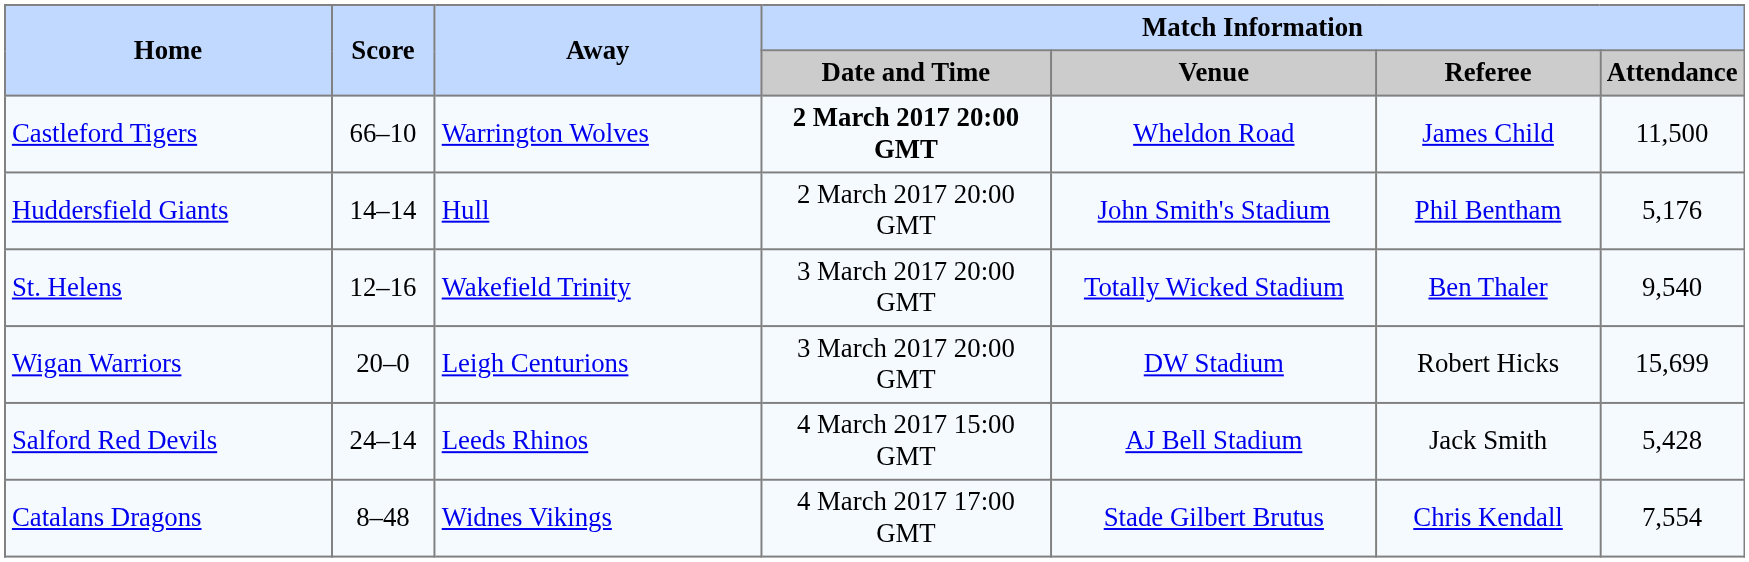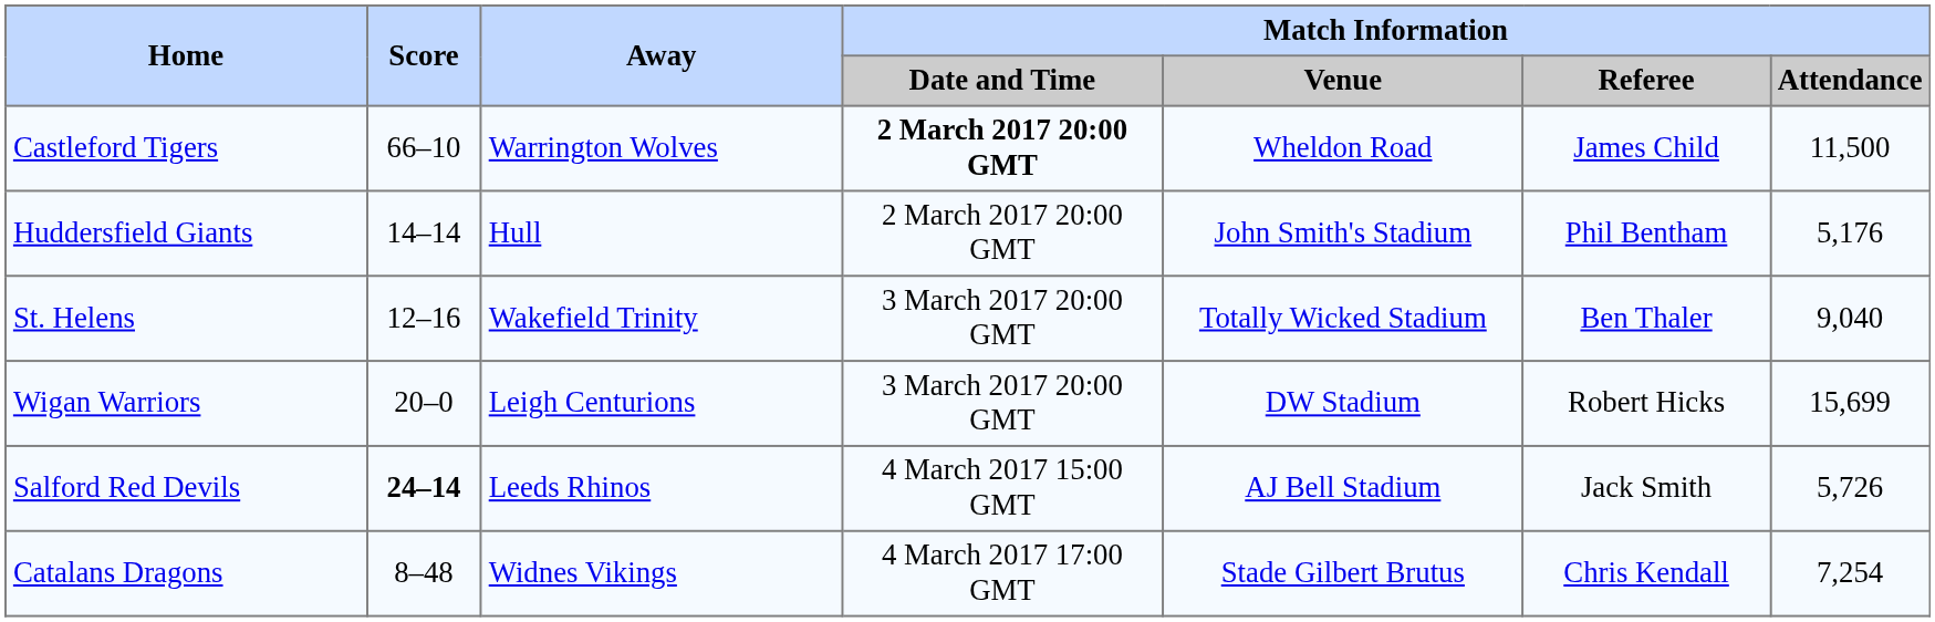 <table border=1 style="border-collapse:collapse; font-size:85%; text-align:center;" cellpadding=3 cellspacing=0 width=100%>
 <tr bgcolor=#C1D8FF>
 <th rowspan=2 width=19%>Home</th>
 <th rowspan=2 width=6%>Score</th>
 <th rowspan=2 width=19%>Away</th>
 <th colspan=6>Match Information</th>
 </tr>
 <tr bgcolor=#CCCCCC>
 <th width=17%>Date and Time</th>
 <th width=19%>Venue</th>
 <th width=13%>Referee</th>
 <th width=7%>Attendance</th>
 </tr>
 <tr bgcolor=#F5FAFF>
 <td align=left> <a href='#'>Castleford Tigers</a></td>
 <td>66–10</td>
 <td align=left> <a href='#'>Warrington Wolves</a></td>
 <td><strong>2 March 2017 20:00 GMT</strong></td>
 <td><a href='#'>Wheldon Road</a></td>
 <td><a href='#'>James Child</a></td>
 <td>11,500</td>
 </tr>
 <tr bgcolor=#F5FAFF>
 <td align=left> <a href='#'>Huddersfield Giants</a></td>
 <td>14–14</td>
 <td align=left> <a href='#'>Hull</a></td>
 <td>2 March 2017 20:00 GMT</td>
 <td><a href='#'>John Smith's Stadium</a></td>
 <td><a href='#'>Phil Bentham</a></td>
 <td>5,176</td>
 </tr>
 <tr bgcolor=#F5FAFF>
 <td align=left> <a href='#'>St. Helens</a></td>
 <td>12–16</td>
 <td align=left> <a href='#'>Wakefield Trinity</a></td>
 <td>3 March 2017 20:00 GMT</td>
 <td><a href='#'>Totally Wicked Stadium</a></td>
 <td><a href='#'>Ben Thaler</a></td>
-<td>9,540</td>
+<td>9,040</td>
 </tr>
 <tr bgcolor=#F5FAFF>
 <td align=left> <a href='#'>Wigan Warriors</a></td>
 <td>20–0</td>
 <td align=left> <a href='#'>Leigh Centurions</a></td>
 <td>3 March 2017 20:00 GMT</td>
 <td><a href='#'>DW Stadium</a></td>
 <td>Robert Hicks</td>
 <td>15,699</td>
 </tr>
 <tr bgcolor=#F5FAFF>
 <td align=left> <a href='#'>Salford Red Devils</a></td>
-<td>24–14</td>
+<td><strong>24–14</strong></td>
 <td align=left> <a href='#'>Leeds Rhinos</a></td>
 <td>4 March 2017 15:00 GMT</td>
 <td><a href='#'>AJ Bell Stadium</a></td>
 <td>Jack Smith</td>
-<td>5,428</td>
+<td>5,726</td>
 </tr>
 <tr bgcolor=#F5FAFF>
 <td align=left> <a href='#'>Catalans Dragons</a></td>
 <td>8–48</td>
 <td align=left> <a href='#'>Widnes Vikings</a></td>
 <td>4 March 2017 17:00 GMT</td>
 <td><a href='#'>Stade Gilbert Brutus</a></td>
 <td><a href='#'>Chris Kendall</a></td>
-<td>7,554</td>
+<td>7,254</td>
 </tr>
 </table>
